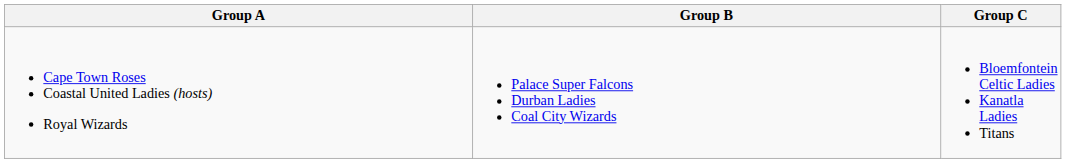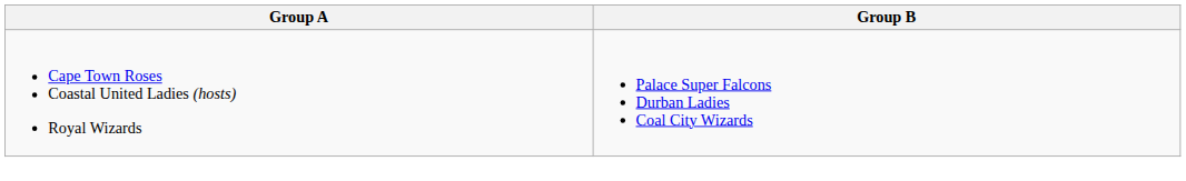 <table class="wikitable" style="width:75%;">
 <tr>
 <th width=50%>Group A</th>
 <th width=50%>Group B</th>
-<th width=50%>Group C</th>
 </tr>
 <tr>
 <td><br><ul><li><a href='#'>Cape Town Roses</a></li><li>Coastal United Ladies <em>(hosts)</em></li></ul><ul><li>Royal Wizards</li></ul></td>
 <td><br><ul><li><a href='#'>Palace Super Falcons</a></li><li><a href='#'>Durban Ladies</a></li><li><a href='#'>Coal City Wizards</a></li></ul></td>
-<td><br><ul><li><a href='#'>Bloemfontein Celtic Ladies</a></li><li><a href='#'>Kanatla Ladies</a></li><li>Titans</li></ul></td>
 </tr>
 </table>
